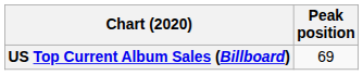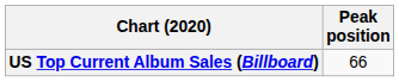 <table class="wikitable plainrowheaders" style="text-align:center">
 <tr>
 <th scope="col">Chart (2020)</th>
 <th scope="col">Peak<br>position</th>
 </tr>
 <tr>
 <th scope="row">US <a href='#'>Top Current Album Sales</a> (<em><a href='#'>Billboard</a></em>)</th>
-<td>69</td>
+<td>66</td>
 </tr>
 </table>
